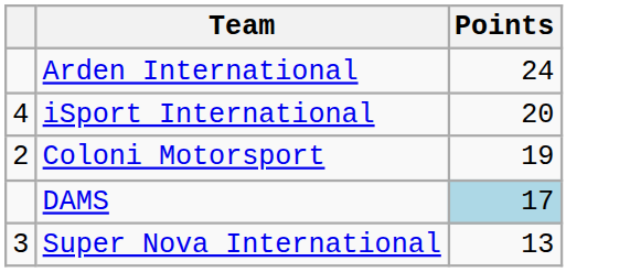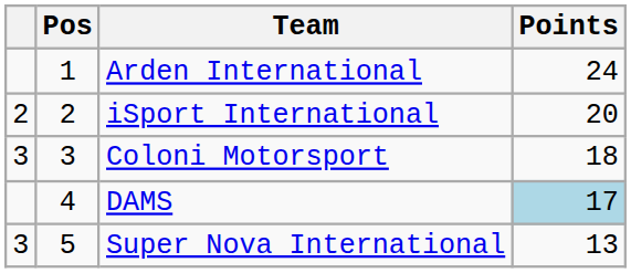 <table class="wikitable" style="font-size: 85%;">
 <tr>
 <th></th>
+<th>Pos</th>
 <th>Team</th>
 <th>Points</th>
 </tr>
 <tr>
 <td align=left></td>
+<td align=center>1</td>
 <td> <a href='#'>Arden International</a></td>
 <td align=right>24</td>
 </tr>
 <tr>
-<td align=left> 4</td>
+<td align=left> 2</td>
+<td align=center>2</td>
 <td> <a href='#'>iSport International</a></td>
 <td align=right>20</td>
 </tr>
 <tr>
-<td align=left> 2</td>
+<td align=left> 3</td>
+<td align=center>3</td>
 <td> <a href='#'>Coloni Motorsport</a></td>
-<td align=right>19</td>
+<td align=right>18</td>
 </tr>
 <tr>
 <td align=left></td>
+<td align=center>4</td>
 <td> <a href='#'>DAMS</a></td>
 <td align=right style="background: lightblue;">17</td>
 </tr>
 <tr>
 <td align=left> 3</td>
+<td align=center>5</td>
 <td> <a href='#'>Super Nova International</a></td>
 <td align=right>13</td>
 </tr>
 </table>
